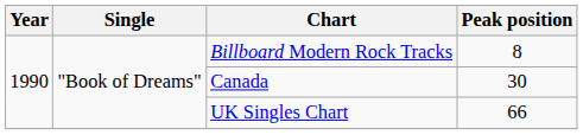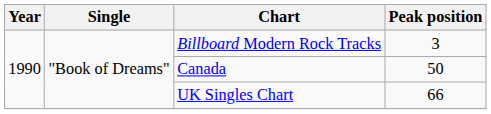 <table class="wikitable">
 <tr>
 <th>Year</th>
 <th>Single</th>
 <th>Chart</th>
 <th>Peak position</th>
 </tr>
 <tr>
 <td rowspan="3">1990</td>
 <td rowspan="3">"Book of Dreams"</td>
 <td><a href='#'><em>Billboard</em> Modern Rock Tracks</a></td>
-<td align="center">8</td>
+<td align="center">3</td>
 </tr>
 <tr>
 <td><a href='#'>Canada</a></td>
-<td align="center">30</td>
+<td align="center">50</td>
 </tr>
 <tr>
 <td><a href='#'>UK Singles Chart</a></td>
 <td align="center">66</td>
 </tr>
 <tr>
 </tr>
 </table>
